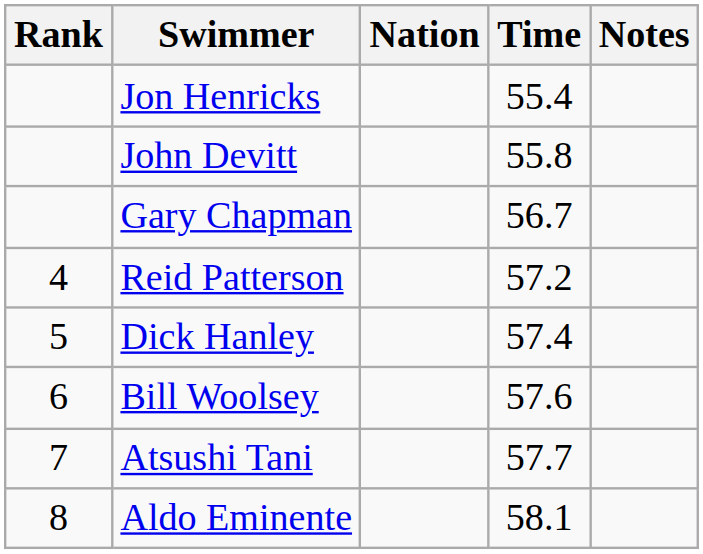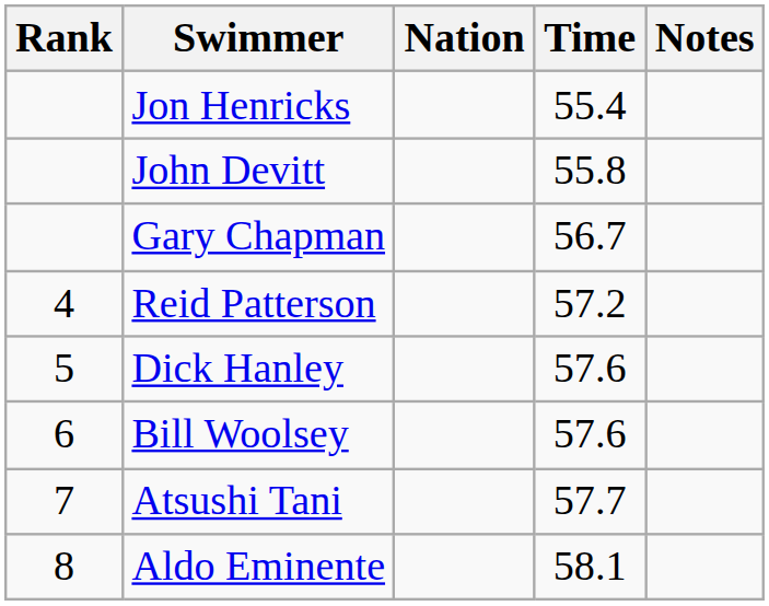 <table class="wikitable sortable" style="text-align:center">
 <tr>
 <th>Rank</th>
 <th>Swimmer</th>
 <th>Nation</th>
 <th>Time</th>
 <th>Notes</th>
 </tr>
 <tr>
 <td></td>
 <td align=left><a href='#'>Jon Henricks</a></td>
 <td align=left></td>
 <td>55.4</td>
 <td></td>
 </tr>
 <tr>
 <td></td>
 <td align=left><a href='#'>John Devitt</a></td>
 <td align=left></td>
 <td>55.8</td>
 <td></td>
 </tr>
 <tr>
 <td></td>
 <td align=left><a href='#'>Gary Chapman</a></td>
 <td align=left></td>
 <td>56.7</td>
 <td></td>
 </tr>
 <tr>
 <td>4</td>
 <td align=left><a href='#'>Reid Patterson</a></td>
 <td align=left></td>
 <td>57.2</td>
 <td></td>
 </tr>
 <tr>
 <td>5</td>
 <td align=left><a href='#'>Dick Hanley</a></td>
 <td align=left></td>
-<td>57.4</td>
+<td>57.6</td>
 <td></td>
 </tr>
 <tr>
 <td>6</td>
 <td align=left><a href='#'>Bill Woolsey</a></td>
 <td align=left></td>
 <td>57.6</td>
 <td></td>
 </tr>
 <tr>
 <td>7</td>
 <td align=left><a href='#'>Atsushi Tani</a></td>
 <td align=left></td>
 <td>57.7</td>
 <td></td>
 </tr>
 <tr>
 <td>8</td>
 <td align=left><a href='#'>Aldo Eminente</a></td>
 <td align=left></td>
 <td>58.1</td>
 <td></td>
 </tr>
 </table>
